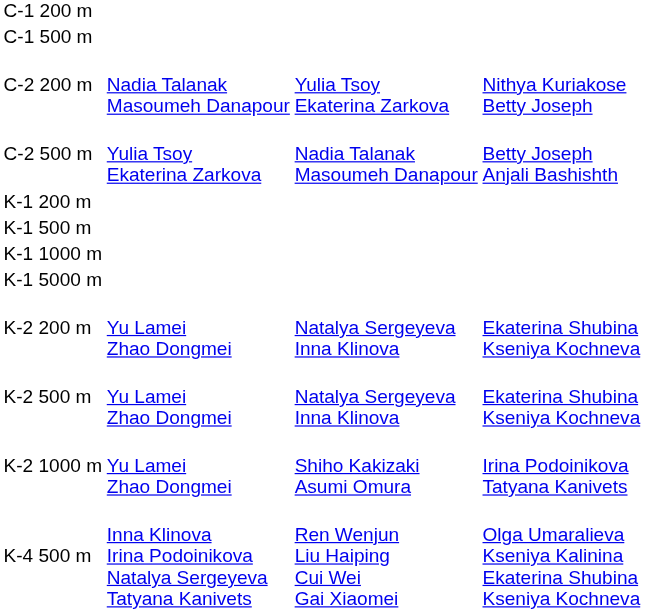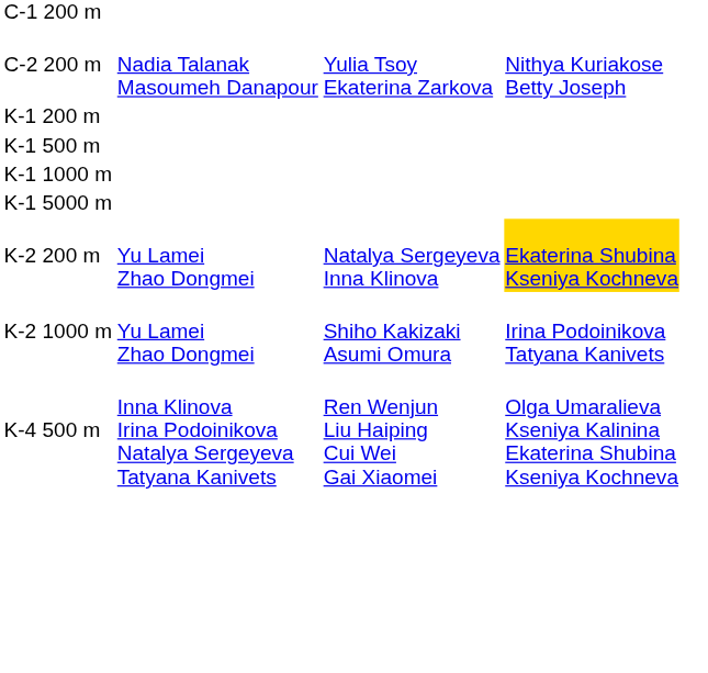 <table>
 <tr>
 <td>C-1 200 m</td>
-<td></td>
-<td></td>
-<td></td>
-</tr>
-<tr>
-<td>C-1 500 m</td>
 <td></td>
 <td></td>
 <td></td>
 </tr>
 <tr>
 <td>C-2 200 m</td>
 <td><br><a href='#'>Nadia Talanak</a><br><a href='#'>Masoumeh Danapour</a></td>
 <td><br><a href='#'>Yulia Tsoy</a><br><a href='#'>Ekaterina Zarkova</a></td>
 <td><br><a href='#'>Nithya Kuriakose</a><br><a href='#'>Betty Joseph</a></td>
-</tr>
-<tr>
-<td>C-2 500 m</td>
-<td><br><a href='#'>Yulia Tsoy</a><br><a href='#'>Ekaterina Zarkova</a></td>
-<td><br><a href='#'>Nadia Talanak</a><br><a href='#'>Masoumeh Danapour</a></td>
-<td><br><a href='#'>Betty Joseph</a><br><a href='#'>Anjali Bashishth</a></td>
 </tr>
 <tr>
 <td>K-1 200 m</td>
 <td></td>
 <td></td>
 <td></td>
 </tr>
 <tr>
 <td>K-1 500 m</td>
 <td></td>
 <td></td>
 <td></td>
 </tr>
 <tr>
 <td>K-1 1000 m</td>
 <td></td>
 <td></td>
 <td></td>
 </tr>
 <tr>
 <td>K-1 5000 m</td>
 <td></td>
 <td></td>
 <td></td>
 </tr>
 <tr>
 <td>K-2 200 m</td>
 <td><br><a href='#'>Yu Lamei</a><br><a href='#'>Zhao Dongmei</a></td>
 <td><br><a href='#'>Natalya Sergeyeva</a><br><a href='#'>Inna Klinova</a></td>
-<td><br><a href='#'>Ekaterina Shubina</a><br><a href='#'>Kseniya Kochneva</a></td>
-</tr>
-<tr>
-<td>K-2 500 m</td>
-<td><br><a href='#'>Yu Lamei</a><br><a href='#'>Zhao Dongmei</a></td>
-<td><br><a href='#'>Natalya Sergeyeva</a><br><a href='#'>Inna Klinova</a></td>
-<td><br><a href='#'>Ekaterina Shubina</a><br><a href='#'>Kseniya Kochneva</a></td>
+<td style="background: gold;"><br><a href='#'>Ekaterina Shubina</a><br><a href='#'>Kseniya Kochneva</a></td>
 </tr>
 <tr>
 <td>K-2 1000 m</td>
 <td><br><a href='#'>Yu Lamei</a><br><a href='#'>Zhao Dongmei</a></td>
 <td><br><a href='#'>Shiho Kakizaki</a><br><a href='#'>Asumi Omura</a></td>
 <td><br><a href='#'>Irina Podoinikova</a><br><a href='#'>Tatyana Kanivets</a></td>
 </tr>
 <tr>
 <td>K-4 500 m</td>
 <td><br><a href='#'>Inna Klinova</a><br><a href='#'>Irina Podoinikova</a><br><a href='#'>Natalya Sergeyeva</a><br><a href='#'>Tatyana Kanivets</a></td>
 <td><br><a href='#'>Ren Wenjun</a><br><a href='#'>Liu Haiping</a><br><a href='#'>Cui Wei</a><br><a href='#'>Gai Xiaomei</a></td>
 <td><br><a href='#'>Olga Umaralieva</a><br><a href='#'>Kseniya Kalinina</a><br><a href='#'>Ekaterina Shubina</a><br><a href='#'>Kseniya Kochneva</a></td>
 </tr>
 </table>
